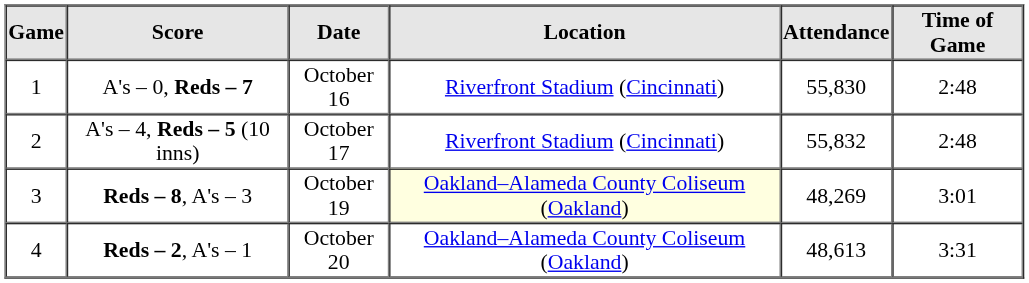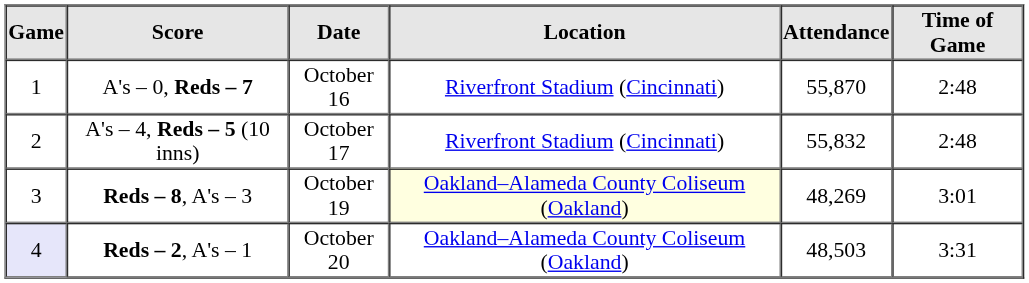 <table border=1 cellspacing=0 width=750 style="margin-left:3em;">
 <tr style="text-align:center; background-color:#e6e6e6;">
 <th width=>Game</th>
 <th width=>Score</th>
 <th width=>Date</th>
 <th width=>Location</th>
 <th width=>Attendance</th>
 <th width=>Time of Game</th>
 </tr>
 <tr style="text-align:center;">
 <td>1</td>
 <td>A's – 0, <strong>Reds – 7</strong></td>
 <td>October 16</td>
 <td><a href='#'>Riverfront Stadium</a> (<a href='#'>Cincinnati</a>)</td>
-<td>55,830</td>
+<td>55,870</td>
 <td>2:48</td>
 </tr>
 <tr style="text-align:center;">
 <td>2</td>
 <td>A's – 4, <strong>Reds – 5</strong> (10 inns)</td>
 <td>October 17</td>
 <td><a href='#'>Riverfront Stadium</a> (<a href='#'>Cincinnati</a>)</td>
 <td>55,832</td>
 <td>2:48</td>
 </tr>
 <tr style="text-align:center;">
 <td>3</td>
 <td><strong>Reds – 8</strong>, A's – 3</td>
 <td>October 19</td>
 <td style="background: lightyellow;"><a href='#'>Oakland–Alameda County Coliseum</a> (<a href='#'>Oakland</a>)</td>
 <td>48,269</td>
 <td>3:01</td>
 </tr>
 <tr style="text-align:center;">
-<td>4</td>
+<td style="background: lavender;">4</td>
 <td><strong>Reds – 2</strong>, A's – 1</td>
 <td>October 20</td>
 <td><a href='#'>Oakland–Alameda County Coliseum</a> (<a href='#'>Oakland</a>)</td>
-<td>48,613</td>
+<td>48,503</td>
 <td>3:31</td>
 </tr>
 <tr style="text-align:center;">
 </tr>
 </table>
